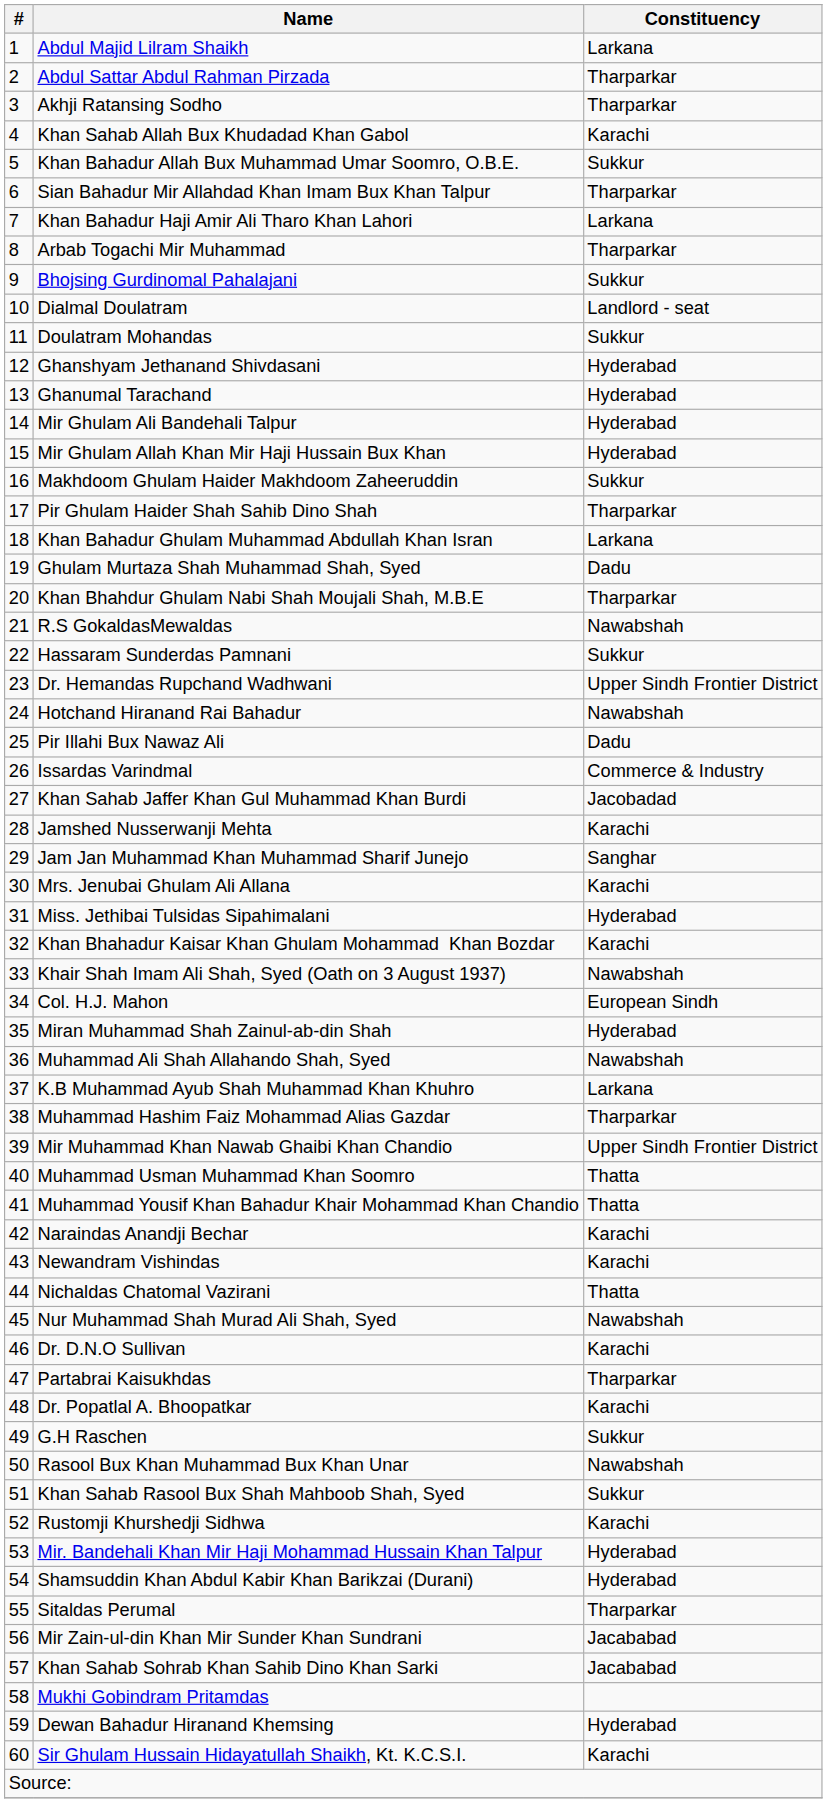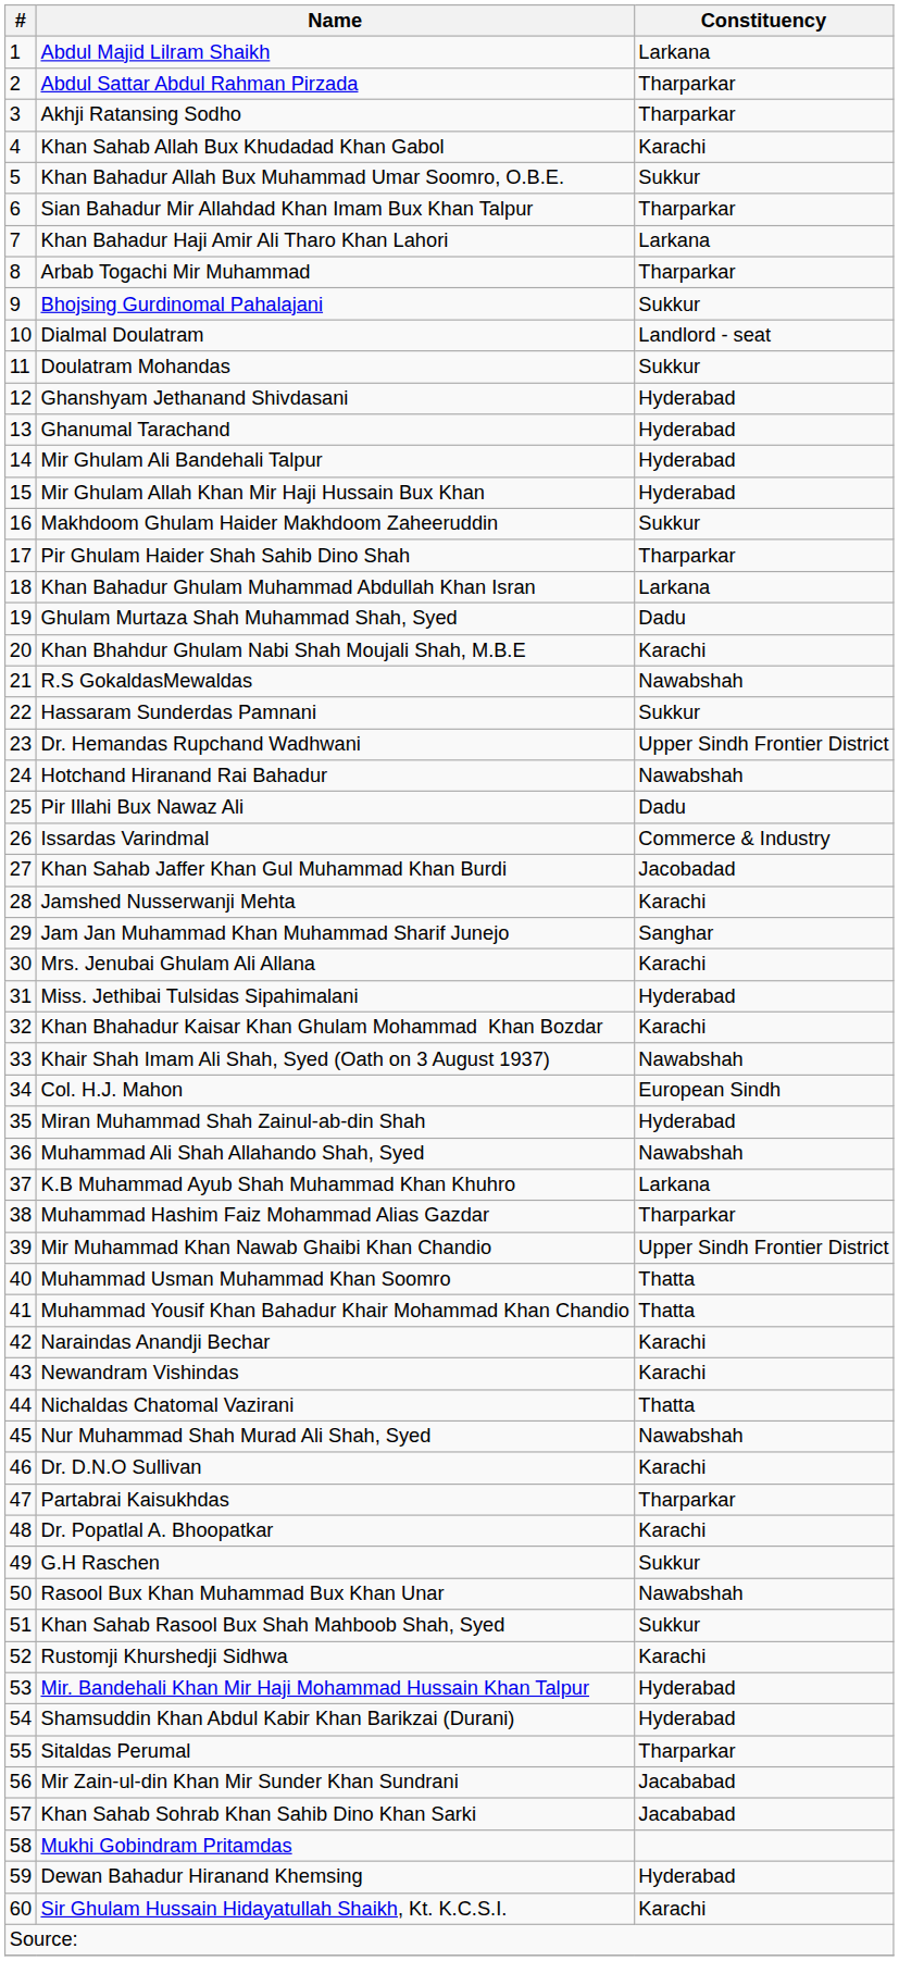 <table class="wikitable sortable">
 <tr>
 <th>#</th>
 <th>Name</th>
 <th>Constituency</th>
 </tr>
 <tr>
 <td>1</td>
 <td><a href='#'>Abdul Majid Lilram Shaikh</a></td>
 <td>Larkana</td>
 </tr>
 <tr>
 <td>2</td>
 <td><a href='#'>Abdul Sattar Abdul Rahman Pirzada</a></td>
 <td>Tharparkar</td>
 </tr>
 <tr>
 <td>3</td>
 <td>Akhji Ratansing Sodho</td>
 <td>Tharparkar</td>
 </tr>
 <tr>
 <td>4</td>
 <td>Khan Sahab Allah Bux Khudadad Khan Gabol</td>
 <td>Karachi</td>
 </tr>
 <tr>
 <td>5</td>
 <td>Khan Bahadur Allah Bux Muhammad Umar Soomro, O.B.E.</td>
 <td>Sukkur</td>
 </tr>
 <tr>
 <td>6</td>
 <td>Sian Bahadur Mir Allahdad Khan Imam Bux Khan Talpur</td>
 <td>Tharparkar</td>
 </tr>
 <tr>
 <td>7</td>
 <td>Khan Bahadur Haji Amir Ali Tharo Khan Lahori</td>
 <td>Larkana</td>
 </tr>
 <tr>
 <td>8</td>
 <td>Arbab Togachi Mir Muhammad</td>
 <td>Tharparkar</td>
 </tr>
 <tr>
 <td>9</td>
 <td><a href='#'>Bhojsing Gurdinomal Pahalajani</a></td>
 <td>Sukkur</td>
 </tr>
 <tr>
 <td>10</td>
 <td>Dialmal Doulatram</td>
 <td>Landlord - seat</td>
 </tr>
 <tr>
 <td>11</td>
 <td>Doulatram Mohandas</td>
 <td>Sukkur</td>
 </tr>
 <tr>
 <td>12</td>
 <td>Ghanshyam Jethanand Shivdasani</td>
 <td>Hyderabad</td>
 </tr>
 <tr>
 <td>13</td>
 <td>Ghanumal Tarachand</td>
 <td>Hyderabad</td>
 </tr>
 <tr>
 <td>14</td>
 <td>Mir Ghulam Ali Bandehali Talpur</td>
 <td>Hyderabad</td>
 </tr>
 <tr>
 <td>15</td>
 <td>Mir Ghulam Allah Khan Mir Haji Hussain Bux Khan</td>
 <td>Hyderabad</td>
 </tr>
 <tr>
 <td>16</td>
 <td>Makhdoom Ghulam Haider Makhdoom Zaheeruddin</td>
 <td>Sukkur</td>
 </tr>
 <tr>
 <td>17</td>
 <td>Pir Ghulam Haider Shah Sahib Dino Shah</td>
 <td>Tharparkar</td>
 </tr>
 <tr>
 <td>18</td>
 <td>Khan Bahadur Ghulam Muhammad Abdullah Khan Isran</td>
 <td>Larkana</td>
 </tr>
 <tr>
 <td>19</td>
 <td>Ghulam Murtaza Shah Muhammad Shah, Syed</td>
 <td>Dadu</td>
 </tr>
 <tr>
 <td>20</td>
 <td>Khan Bhahdur Ghulam Nabi Shah Moujali Shah, M.B.E</td>
-<td>Tharparkar</td>
+<td>Karachi</td>
 </tr>
 <tr>
 <td>21</td>
 <td>R.S GokaldasMewaldas</td>
 <td>Nawabshah</td>
 </tr>
 <tr>
 <td>22</td>
 <td>Hassaram Sunderdas Pamnani</td>
 <td>Sukkur</td>
 </tr>
 <tr>
 <td>23</td>
 <td>Dr. Hemandas Rupchand Wadhwani </td>
 <td>Upper Sindh Frontier District</td>
 </tr>
 <tr>
 <td>24</td>
 <td>Hotchand Hiranand Rai Bahadur </td>
 <td>Nawabshah</td>
 </tr>
 <tr>
 <td>25</td>
 <td>Pir Illahi Bux Nawaz Ali</td>
 <td>Dadu</td>
 </tr>
 <tr>
 <td>26</td>
 <td>Issardas Varindmal</td>
 <td>Commerce & Industry</td>
 </tr>
 <tr>
 <td>27</td>
 <td>Khan Sahab Jaffer Khan Gul Muhammad Khan Burdi</td>
 <td>Jacobadad</td>
 </tr>
 <tr>
 <td>28</td>
 <td>Jamshed Nusserwanji Mehta</td>
 <td>Karachi</td>
 </tr>
 <tr>
 <td>29</td>
 <td>Jam Jan Muhammad Khan Muhammad Sharif Junejo</td>
 <td>Sanghar</td>
 </tr>
 <tr>
 <td>30</td>
 <td>Mrs. Jenubai Ghulam Ali Allana</td>
 <td>Karachi</td>
 </tr>
 <tr>
 <td>31</td>
 <td>Miss. Jethibai Tulsidas Sipahimalani</td>
 <td>Hyderabad</td>
 </tr>
 <tr>
 <td>32</td>
 <td>Khan Bhahadur Kaisar Khan Ghulam Mohammad  Khan Bozdar</td>
 <td>Karachi</td>
 </tr>
 <tr>
 <td>33</td>
 <td>Khair Shah Imam Ali Shah, Syed (Oath on 3 August 1937)</td>
 <td>Nawabshah</td>
 </tr>
 <tr>
 <td>34</td>
 <td>Col. H.J. Mahon</td>
 <td>European Sindh</td>
 </tr>
 <tr>
 <td>35</td>
 <td>Miran Muhammad Shah Zainul-ab-din Shah</td>
 <td>Hyderabad</td>
 </tr>
 <tr>
 <td>36</td>
 <td>Muhammad Ali Shah Allahando Shah, Syed</td>
 <td>Nawabshah</td>
 </tr>
 <tr>
 <td>37</td>
 <td>K.B Muhammad Ayub Shah Muhammad Khan Khuhro</td>
 <td>Larkana</td>
 </tr>
 <tr>
 <td>38</td>
 <td>Muhammad Hashim Faiz Mohammad Alias Gazdar</td>
 <td>Tharparkar</td>
 </tr>
 <tr>
 <td>39</td>
 <td>Mir Muhammad Khan Nawab Ghaibi Khan Chandio</td>
 <td>Upper Sindh Frontier District</td>
 </tr>
 <tr>
 <td>40</td>
 <td>Muhammad Usman Muhammad Khan Soomro </td>
 <td>Thatta</td>
 </tr>
 <tr>
 <td>41</td>
 <td>Muhammad Yousif Khan Bahadur Khair Mohammad Khan Chandio</td>
 <td>Thatta </td>
 </tr>
 <tr>
 <td>42</td>
 <td>Naraindas Anandji Bechar</td>
 <td>Karachi</td>
 </tr>
 <tr>
 <td>43</td>
 <td>Newandram Vishindas</td>
 <td>Karachi</td>
 </tr>
 <tr>
 <td>44</td>
 <td>Nichaldas Chatomal Vazirani</td>
 <td>Thatta</td>
 </tr>
 <tr>
 <td>45</td>
 <td>Nur Muhammad Shah Murad Ali Shah, Syed </td>
 <td>Nawabshah</td>
 </tr>
 <tr>
 <td>46</td>
 <td>Dr. D.N.O Sullivan </td>
 <td>Karachi</td>
 </tr>
 <tr>
 <td>47</td>
 <td>Partabrai Kaisukhdas</td>
 <td>Tharparkar</td>
 </tr>
 <tr>
 <td>48</td>
 <td>Dr. Popatlal A. Bhoopatkar</td>
 <td>Karachi</td>
 </tr>
 <tr>
 <td>49</td>
 <td>G.H Raschen</td>
 <td>Sukkur</td>
 </tr>
 <tr>
 <td>50</td>
 <td>Rasool Bux Khan Muhammad Bux Khan Unar</td>
 <td>Nawabshah</td>
 </tr>
 <tr>
 <td>51</td>
 <td>Khan Sahab Rasool Bux Shah Mahboob Shah, Syed</td>
 <td>Sukkur</td>
 </tr>
 <tr>
 <td>52</td>
 <td>Rustomji Khurshedji Sidhwa </td>
 <td>Karachi</td>
 </tr>
 <tr>
 <td>53</td>
 <td><a href='#'>Mir. Bandehali Khan Mir Haji Mohammad Hussain Khan Talpur</a></td>
 <td>Hyderabad</td>
 </tr>
 <tr>
 <td>54</td>
 <td>Shamsuddin Khan Abdul Kabir Khan Barikzai (Durani) </td>
 <td>Hyderabad</td>
 </tr>
 <tr>
 <td>55</td>
 <td>Sitaldas Perumal</td>
 <td>Tharparkar</td>
 </tr>
 <tr>
 <td>56</td>
 <td>Mir Zain-ul-din Khan Mir Sunder Khan Sundrani</td>
 <td>Jacababad</td>
 </tr>
 <tr>
 <td>57</td>
 <td>Khan Sahab Sohrab Khan Sahib Dino Khan Sarki</td>
 <td>Jacababad</td>
 </tr>
 <tr>
 <td>58</td>
 <td><a href='#'>Mukhi Gobindram Pritamdas</a></td>
 <td> </td>
 </tr>
 <tr>
 <td>59</td>
 <td>Dewan Bahadur Hiranand Khemsing</td>
 <td>Hyderabad</td>
 </tr>
 <tr>
 <td>60</td>
 <td><a href='#'>Sir Ghulam Hussain Hidayatullah Shaikh</a>, Kt. K.C.S.I.</td>
 <td>Karachi</td>
 </tr>
 <tr style="sortbottom">
 <td colspan=3>Source:</td>
 </tr>
 <tr>
 </tr>
 </table>
